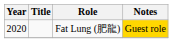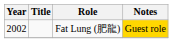 <table class="wikitable">
 <tr>
 <th>Year</th>
 <th>Title</th>
 <th>Role</th>
 <th>Notes</th>
 </tr>
 <tr>
-<td>2020</td>
+<td>2002</td>
 <td><em></em></td>
 <td>Fat Lung (肥龍)</td>
 <td style="background: gold;">Guest role</td>
 </tr>
 <tr>
 </tr>
 </table>
